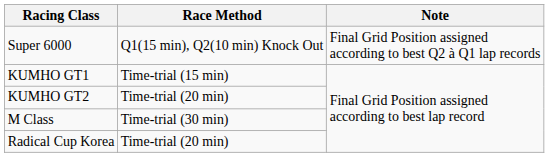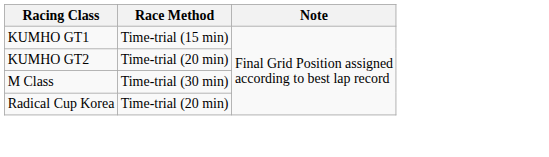 <table class="wikitable">
 <tr>
 <th><strong>Racing  Class</strong></th>
 <th><strong>Race  Method</strong></th>
 <th><strong>Note</strong></th>
-</tr>
-<tr>
-<td>Super  6000</td>
-<td>Q1(15  min), Q2(10 min) Knock Out</td>
-<td>Final  Grid Position assigned<br>according to best Q2 à Q1 lap records</td>
 </tr>
 <tr>
 <td>KUMHO  GT1</td>
 <td>Time-trial  (15 min)</td>
 <td rowspan="4">Final  Grid Position assigned<br>according to best lap record</td>
 </tr>
 <tr>
 <td>KUMHO  GT2</td>
 <td>Time-trial  (20 min)</td>
 </tr>
 <tr>
 <td>M  Class</td>
 <td>Time-trial  (30 min)</td>
 </tr>
 <tr>
 <td>Radical  Cup Korea</td>
 <td>Time-trial  (20 min)</td>
 </tr>
 </table>
